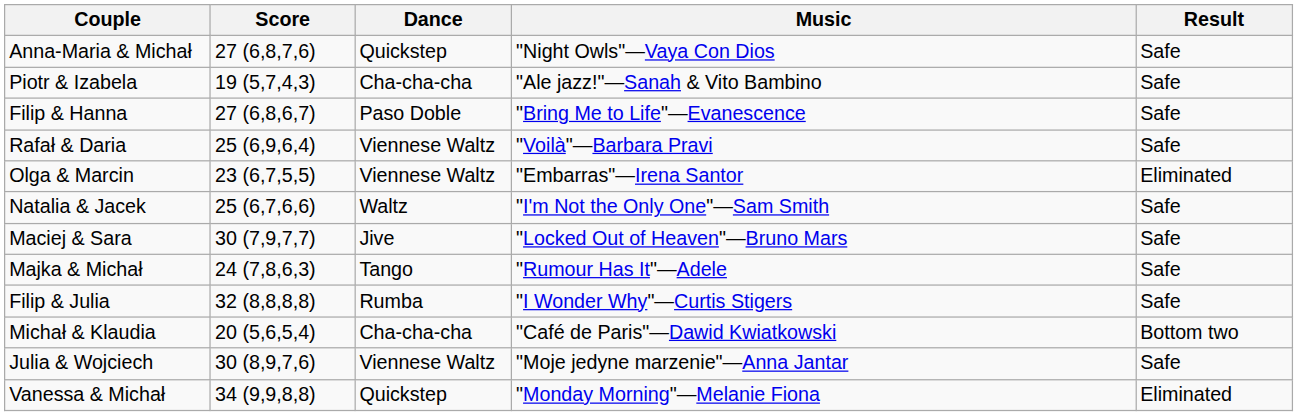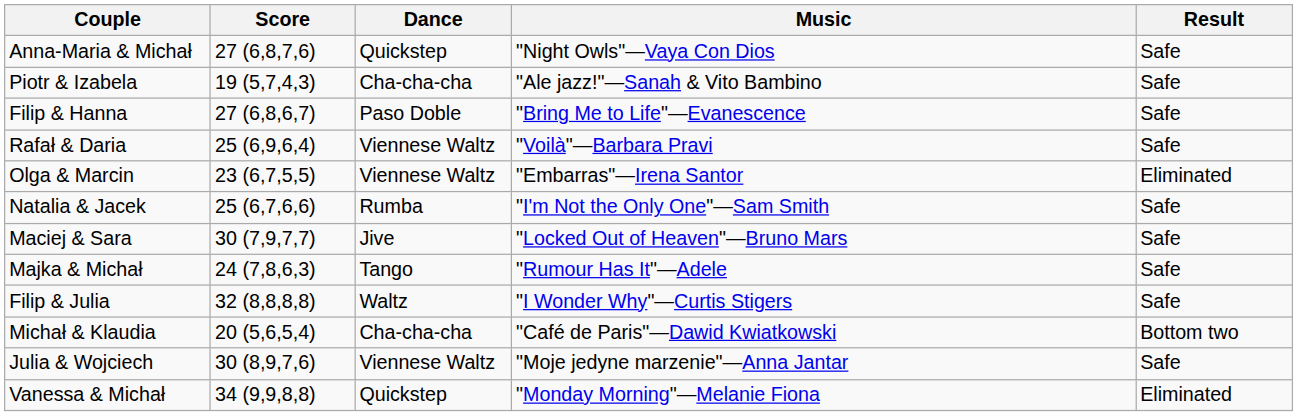 <table class="wikitable">
 <tr>
 <th style="width:160px;">Couple</th>
 <th style="width:110px;">Score</th>
 <th style="width:120px;">Dance</th>
 <th style="width:500px;">Music</th>
 <th style="width:120px;">Result</th>
 </tr>
 <tr>
 <td>Anna-Maria & Michał</td>
 <td>27 (6,8,7,6)</td>
 <td>Quickstep</td>
 <td>"Night Owls"—<a href='#'>Vaya Con Dios</a></td>
 <td>Safe</td>
 </tr>
 <tr>
 <td>Piotr & Izabela</td>
 <td>19 (5,7,4,3)</td>
 <td>Cha-cha-cha</td>
 <td>"Ale jazz!"—<a href='#'>Sanah</a> & Vito Bambino</td>
 <td>Safe</td>
 </tr>
 <tr>
 <td>Filip & Hanna</td>
 <td>27 (6,8,6,7)</td>
 <td>Paso Doble</td>
 <td>"<a href='#'>Bring Me to Life</a>"—<a href='#'>Evanescence</a></td>
 <td>Safe</td>
 </tr>
 <tr>
 <td>Rafał & Daria</td>
 <td>25 (6,9,6,4)</td>
 <td>Viennese Waltz</td>
 <td>"<a href='#'>Voilà</a>"—<a href='#'>Barbara Pravi</a></td>
 <td>Safe</td>
 </tr>
 <tr>
 <td>Olga & Marcin</td>
 <td>23 (6,7,5,5)</td>
 <td>Viennese Waltz</td>
 <td>"Embarras"—<a href='#'>Irena Santor</a></td>
 <td>Eliminated</td>
 </tr>
 <tr>
 <td>Natalia & Jacek</td>
 <td>25 (6,7,6,6)</td>
-<td>Waltz</td>
+<td>Rumba</td>
 <td>"<a href='#'>I'm Not the Only One</a>"—<a href='#'>Sam Smith</a></td>
 <td>Safe</td>
 </tr>
 <tr>
 <td>Maciej & Sara</td>
 <td>30 (7,9,7,7)</td>
 <td>Jive</td>
 <td>"<a href='#'>Locked Out of Heaven</a>"—<a href='#'>Bruno Mars</a></td>
 <td>Safe</td>
 </tr>
 <tr>
 <td>Majka & Michał</td>
 <td>24 (7,8,6,3)</td>
 <td>Tango</td>
 <td>"<a href='#'>Rumour Has It</a>"—<a href='#'>Adele</a></td>
 <td>Safe</td>
 </tr>
 <tr>
 <td>Filip & Julia</td>
 <td>32 (8,8,8,8)</td>
-<td>Rumba</td>
+<td>Waltz</td>
 <td>"<a href='#'>I Wonder Why</a>"—<a href='#'>Curtis Stigers</a></td>
 <td>Safe</td>
 </tr>
 <tr>
 <td>Michał & Klaudia</td>
 <td>20 (5,6,5,4)</td>
 <td>Cha-cha-cha</td>
 <td>"Café de Paris"—<a href='#'>Dawid Kwiatkowski</a></td>
 <td>Bottom two</td>
 </tr>
 <tr>
 <td>Julia & Wojciech</td>
 <td>30 (8,9,7,6)</td>
 <td>Viennese Waltz</td>
 <td>"Moje jedyne marzenie"—<a href='#'>Anna Jantar</a></td>
 <td>Safe</td>
 </tr>
 <tr>
 <td>Vanessa & Michał</td>
 <td>34 (9,9,8,8)</td>
 <td>Quickstep</td>
 <td>"<a href='#'>Monday Morning</a>"—<a href='#'>Melanie Fiona</a></td>
 <td>Eliminated</td>
 </tr>
 </table>
